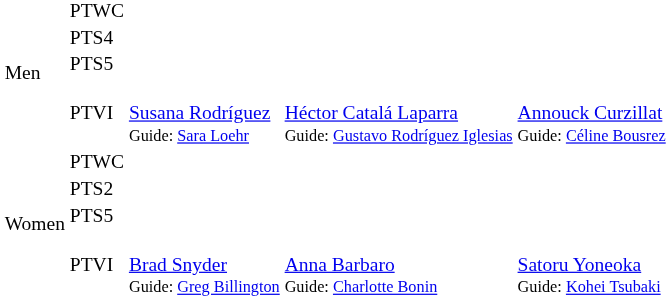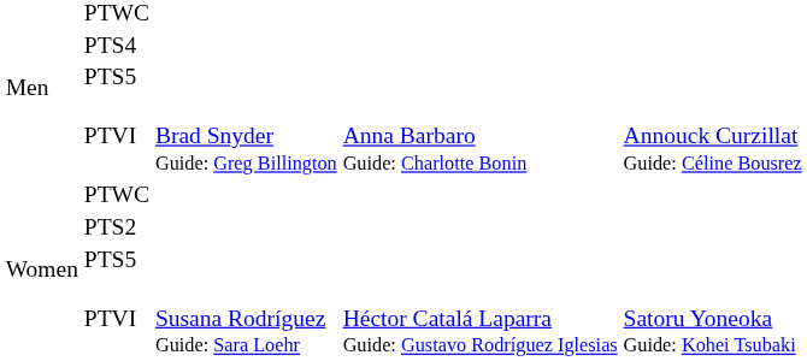 <table>
 <tr>
 <td rowspan=4>Men</td>
 <td>PTWC<br></td>
 <td></td>
 <td></td>
 <td></td>
 </tr>
 <tr>
 <td>PTS4<br></td>
 <td></td>
 <td></td>
 <td></td>
 </tr>
 <tr>
 <td>PTS5<br></td>
 <td></td>
 <td></td>
 <td></td>
 </tr>
 <tr>
 <td>PTVI<br></td>
-<td><br><a href='#'>Susana Rodríguez</a><br><small>Guide: <a href='#'>Sara Loehr</a></small></td>
-<td nowrap><br><a href='#'>Héctor Catalá Laparra</a><br><small>Guide: <a href='#'>Gustavo Rodríguez Iglesias</a></small></td>
+<td><br><a href='#'>Brad Snyder</a><br><small>Guide: <a href='#'>Greg Billington</a></small></td>
+<td><br><a href='#'>Anna Barbaro</a><br><small>Guide: <a href='#'>Charlotte Bonin</a></small></td>
 <td><br><a href='#'>Annouck Curzillat</a><br><small>Guide: <a href='#'>Céline Bousrez</a></small></td>
 </tr>
 <tr>
 <td rowspan=4>Women</td>
 <td>PTWC<br></td>
 <td></td>
 <td></td>
 <td></td>
 </tr>
 <tr>
 <td>PTS2<br></td>
 <td></td>
 <td></td>
 <td></td>
 </tr>
 <tr>
 <td>PTS5<br></td>
 <td></td>
 <td></td>
 <td></td>
 </tr>
 <tr>
 <td>PTVI<br></td>
-<td><br><a href='#'>Brad Snyder</a><br><small>Guide: <a href='#'>Greg Billington</a></small></td>
-<td><br><a href='#'>Anna Barbaro</a><br><small>Guide: <a href='#'>Charlotte Bonin</a></small></td>
+<td><br><a href='#'>Susana Rodríguez</a><br><small>Guide: <a href='#'>Sara Loehr</a></small></td>
+<td nowrap><br><a href='#'>Héctor Catalá Laparra</a><br><small>Guide: <a href='#'>Gustavo Rodríguez Iglesias</a></small></td>
 <td><br><a href='#'>Satoru Yoneoka</a><br><small>Guide: <a href='#'>Kohei Tsubaki</a></small></td>
 </tr>
 </table>
